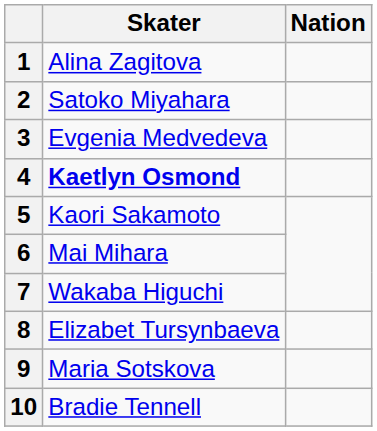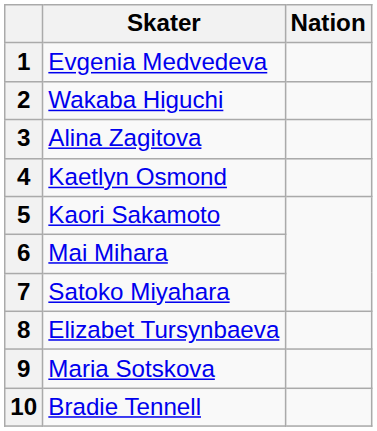 <table class="wikitable sortable" style="text-align: left">
 <tr>
 <th scope="col"></th>
 <th scope="col">Skater</th>
 <th scope="col">Nation</th>
 </tr>
 <tr>
 <th scope="row">1</th>
+<td><a href='#'>Evgenia Medvedeva</a></td>
+<td></td>
+</tr>
+<tr>
+<th scope="row">2</th>
+<td><a href='#'>Wakaba Higuchi</a></td>
+<td></td>
+</tr>
+<tr>
+<th scope="row">3</th>
 <td><a href='#'>Alina Zagitova</a></td>
 <td></td>
 </tr>
 <tr>
-<th scope="row">2</th>
-<td><a href='#'>Satoko Miyahara</a></td>
-<td></td>
-</tr>
-<tr>
-<th scope="row">3</th>
-<td><a href='#'>Evgenia Medvedeva</a></td>
-<td></td>
-</tr>
-<tr>
 <th scope="row">4</th>
-<td><strong><a href='#'>Kaetlyn Osmond</a></strong></td>
+<td><a href='#'>Kaetlyn Osmond</a></td>
 <td></td>
 </tr>
 <tr>
 <th scope="row">5</th>
 <td><a href='#'>Kaori Sakamoto</a></td>
 <td rowspan="3"></td>
 </tr>
 <tr>
 <th scope="row">6</th>
 <td><a href='#'>Mai Mihara</a></td>
 </tr>
 <tr>
 <th scope="row">7</th>
-<td><a href='#'>Wakaba Higuchi</a></td>
+<td><a href='#'>Satoko Miyahara</a></td>
 </tr>
 <tr>
 <th scope="row">8</th>
 <td><a href='#'>Elizabet Tursynbaeva</a></td>
 <td></td>
 </tr>
 <tr>
 <th scope="row">9</th>
 <td><a href='#'>Maria Sotskova</a></td>
 <td></td>
 </tr>
 <tr>
 <th scope="row">10</th>
 <td><a href='#'>Bradie Tennell</a></td>
 <td></td>
 </tr>
 </table>
